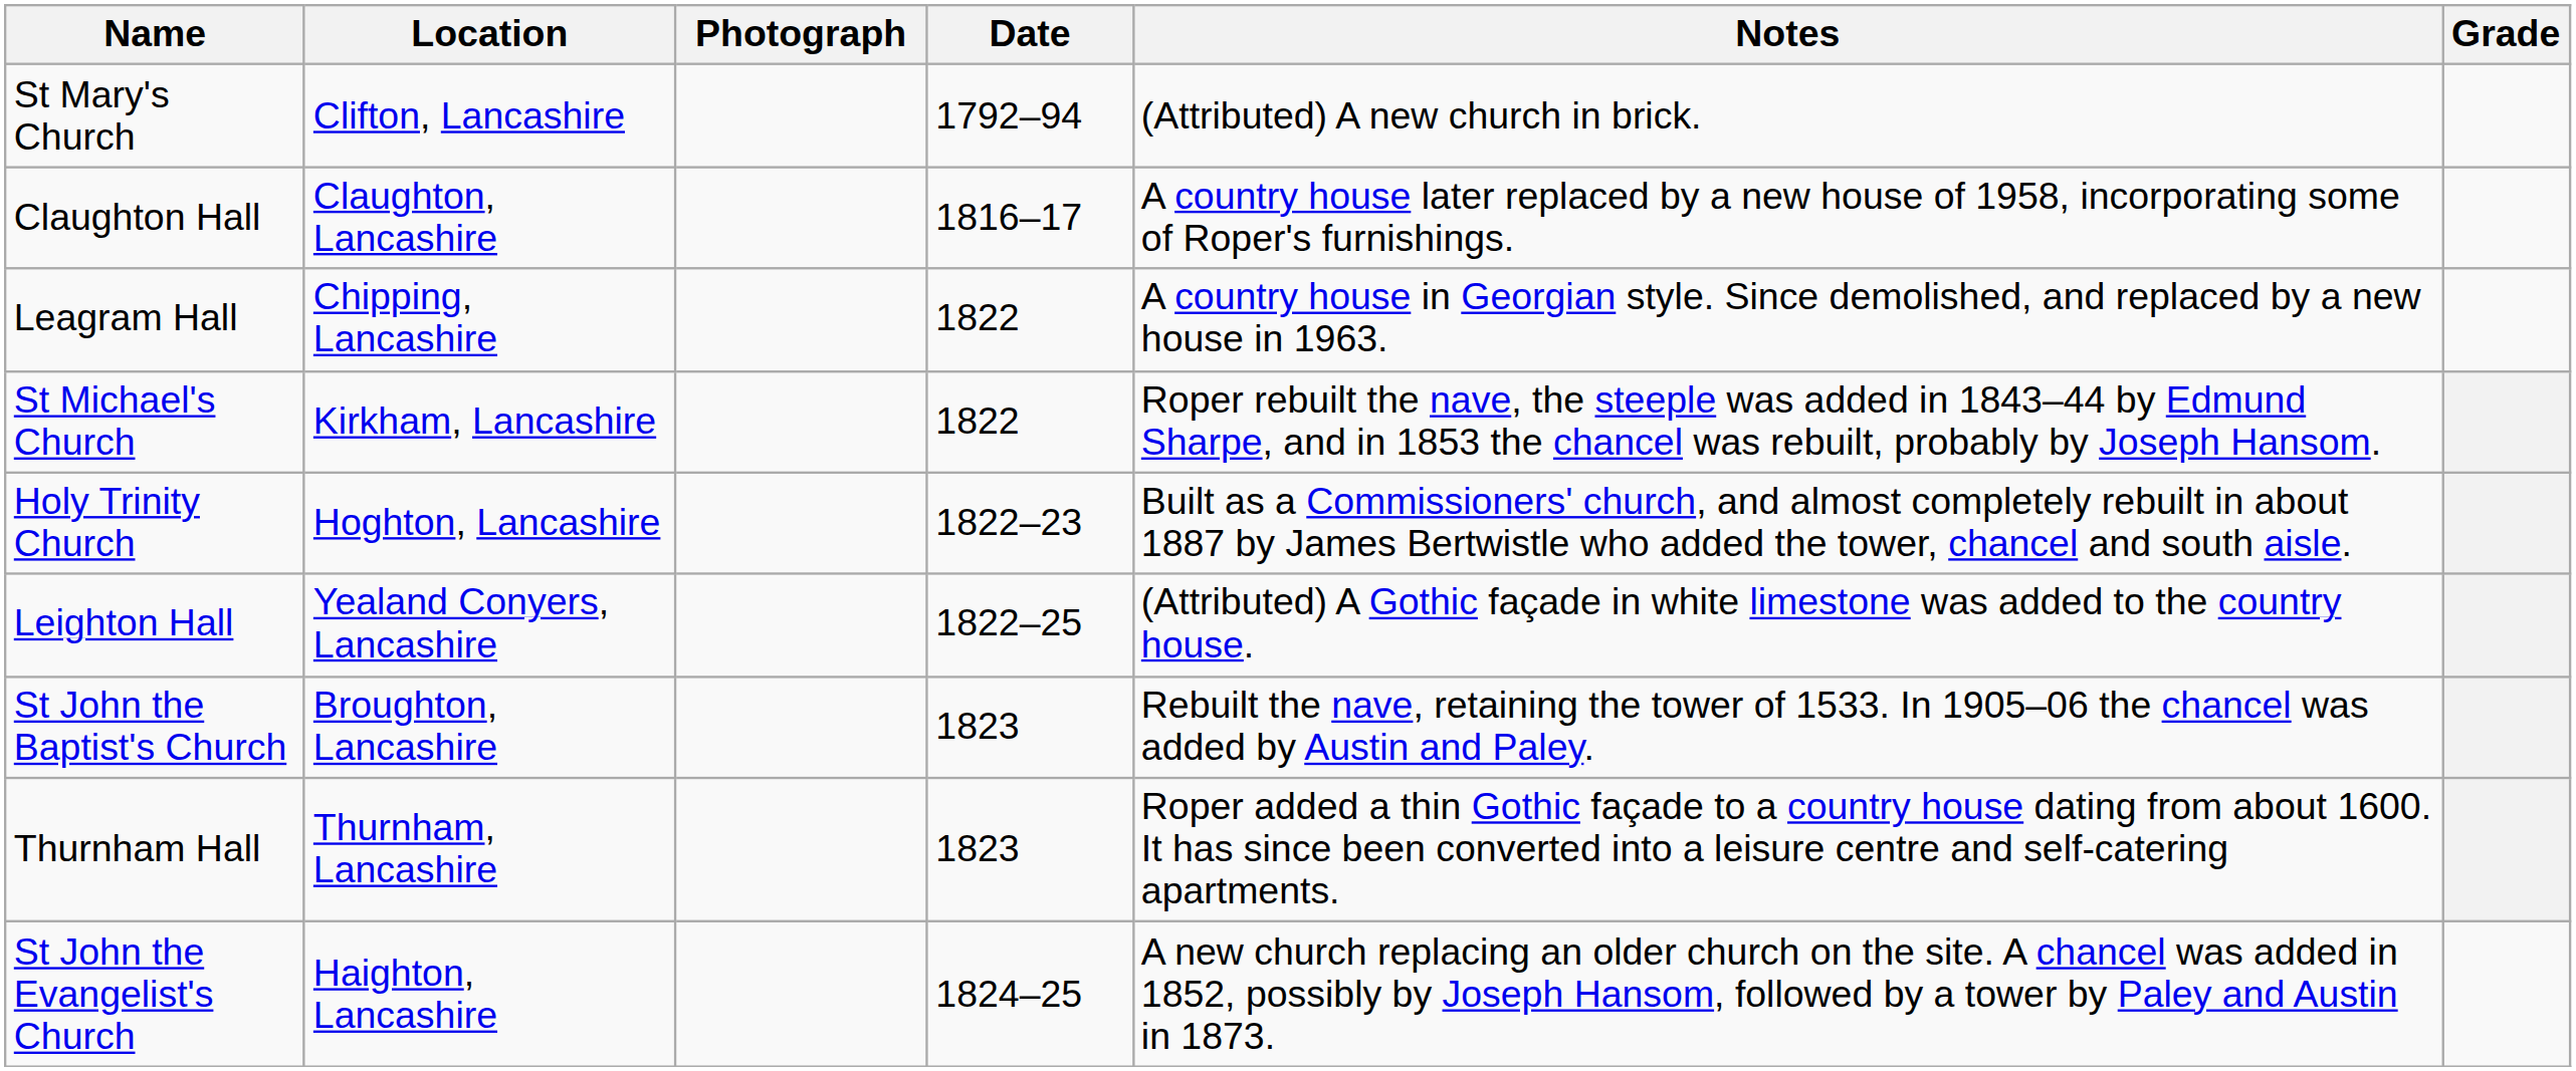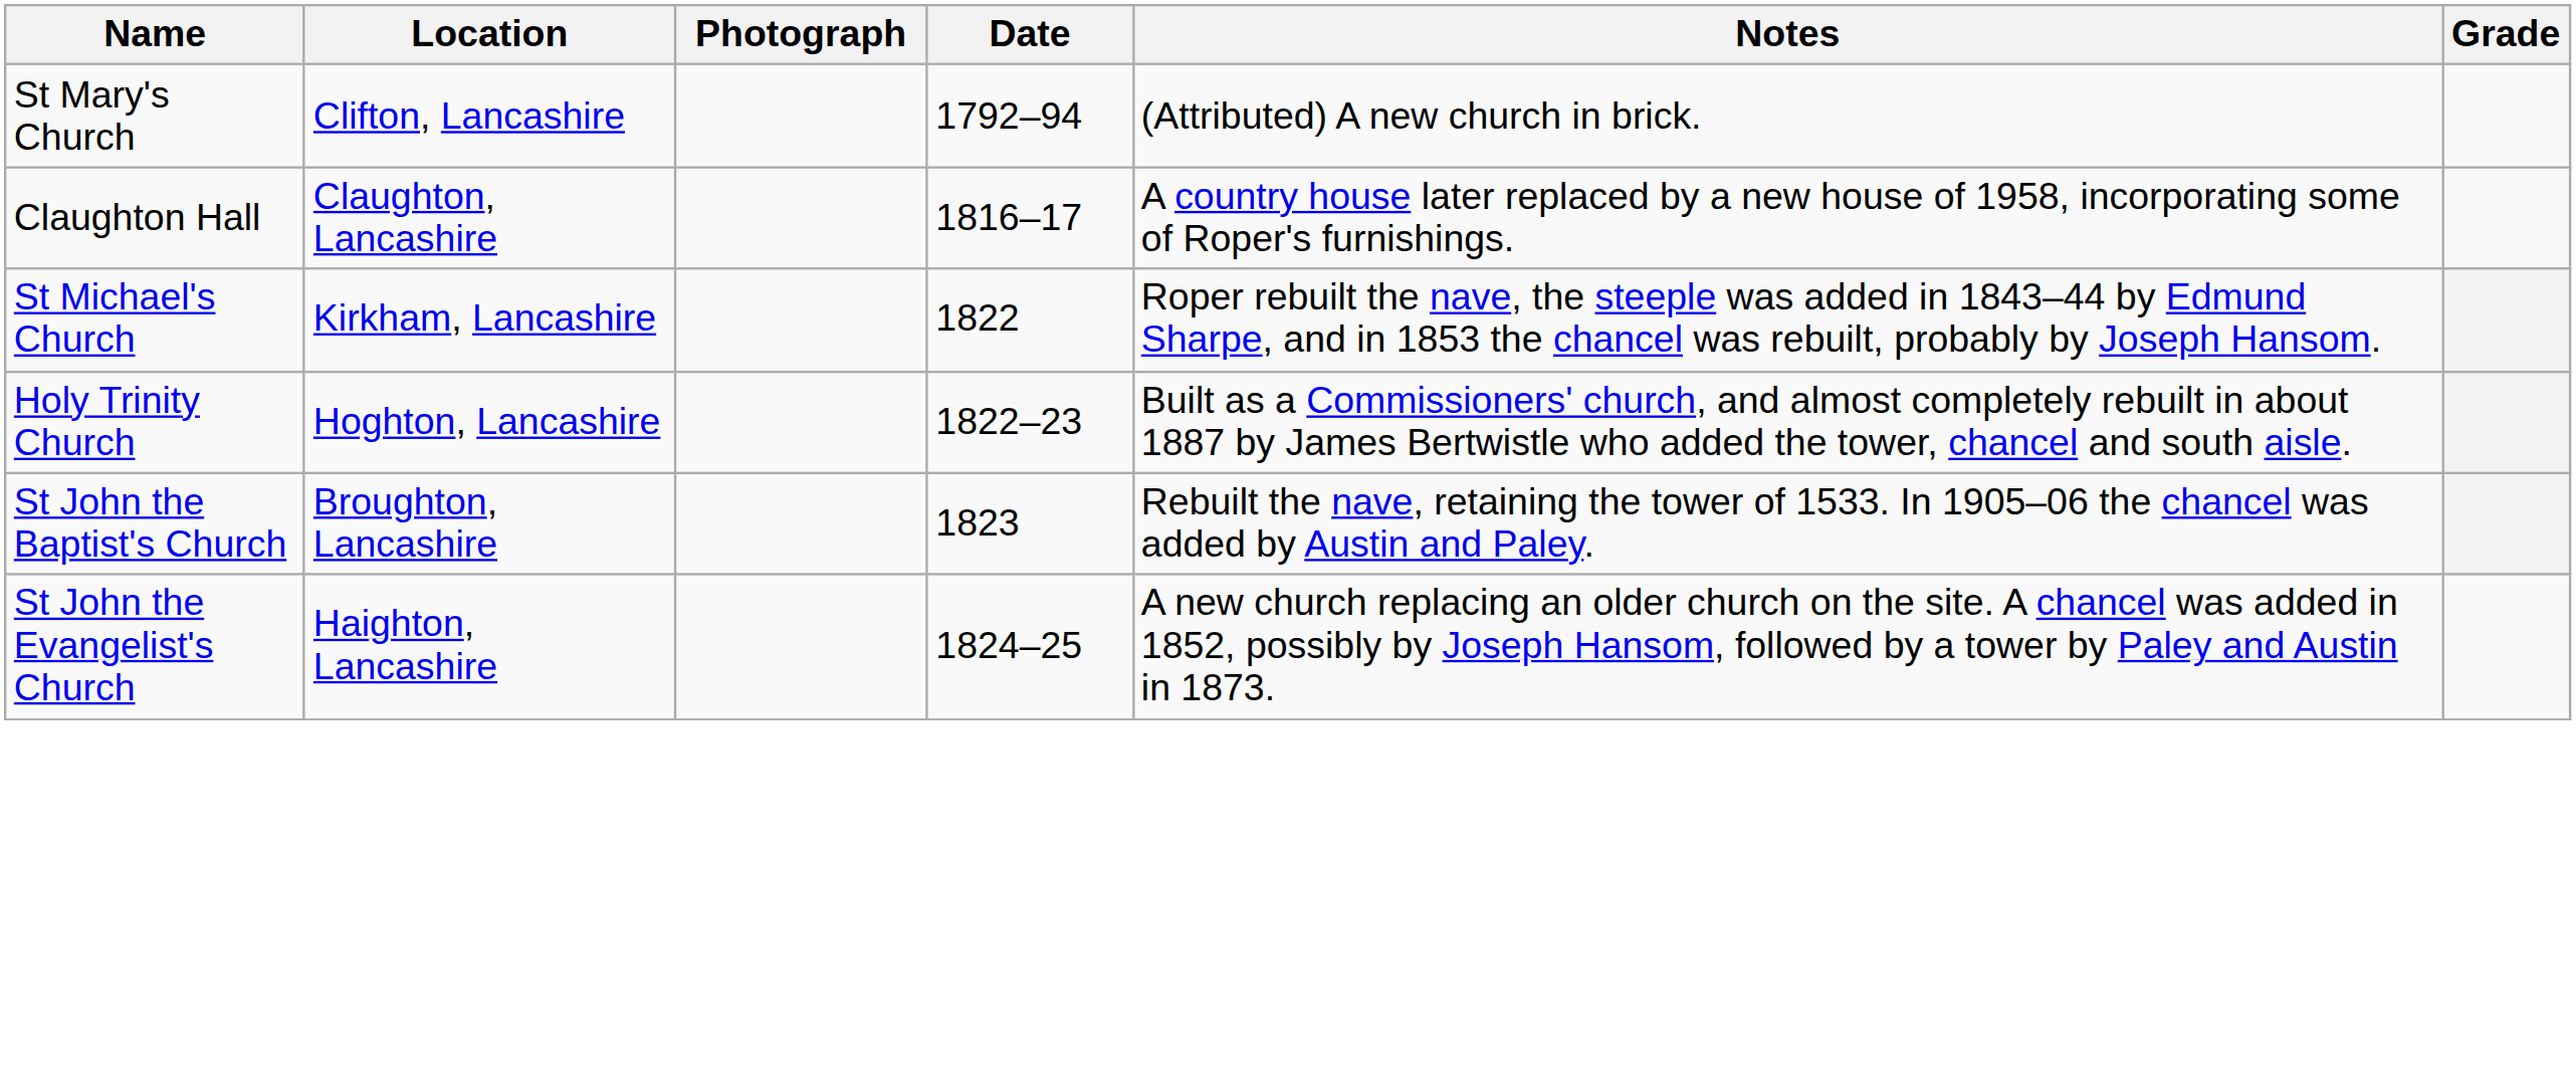 <table class="wikitable sortable">
 <tr>
 <th style="width:120px">Name</th>
 <th style="width:150px">Location</th>
 <th style="width:100px" class="unsortable">Photograph</th>
 <th style="width:80px">Date</th>
 <th style="width:550px" class="unsortable">Notes</th>
 <th style="width:24px">Grade</th>
 </tr>
 <tr>
 <td>St Mary's Church</td>
 <td><a href='#'>Clifton</a>, <a href='#'>Lancashire</a><br><small></small></td>
 <td></td>
 <td>1792–94</td>
 <td>(Attributed) A new church in brick.</td>
 <td></td>
 </tr>
 <tr>
 <td>Claughton Hall</td>
 <td><a href='#'>Claughton</a>, <a href='#'>Lancashire</a><br><small></small></td>
 <td></td>
 <td>1816–17</td>
 <td>A <a href='#'>country house</a> later replaced by a new house of 1958, incorporating some of Roper's furnishings.</td>
 <td></td>
 </tr>
 <tr>
-<td>Leagram Hall</td>
-<td><a href='#'>Chipping</a>, <a href='#'>Lancashire</a><br><small></small></td>
-<td></td>
-<td>1822</td>
-<td>A <a href='#'>country house</a> in <a href='#'>Georgian</a> style.  Since demolished, and replaced by a new house in 1963.</td>
-<td></td>
-</tr>
-<tr>
 <td><a href='#'>St Michael's Church</a></td>
 <td><a href='#'>Kirkham</a>, <a href='#'>Lancashire</a><br><small></small></td>
 <td></td>
 <td>1822</td>
 <td>Roper rebuilt the <a href='#'>nave</a>, the <a href='#'>steeple</a> was added in 1843–44 by <a href='#'>Edmund Sharpe</a>, and in 1853 the <a href='#'>chancel</a> was rebuilt, probably by <a href='#'>Joseph Hansom</a>.</td>
 <th></th>
 </tr>
 <tr>
 <td><a href='#'>Holy Trinity Church</a></td>
 <td><a href='#'>Hoghton</a>, <a href='#'>Lancashire</a><br><small></small></td>
 <td></td>
 <td>1822–23</td>
 <td>Built as a <a href='#'>Commissioners' church</a>, and almost completely rebuilt in about 1887 by James Bertwistle who added the tower, <a href='#'>chancel</a> and south <a href='#'>aisle</a>.</td>
 <th></th>
 </tr>
 <tr>
-<td><a href='#'>Leighton Hall</a></td>
-<td><a href='#'>Yealand Conyers</a>, <a href='#'>Lancashire</a><br><small></small></td>
-<td></td>
-<td>1822–25</td>
-<td>(Attributed) A <a href='#'>Gothic</a> façade in white <a href='#'>limestone</a> was added to the <a href='#'>country house</a>.</td>
-<th></th>
-</tr>
-<tr>
 <td><a href='#'>St John the Baptist's Church</a></td>
 <td><a href='#'>Broughton</a>, <a href='#'>Lancashire</a><br><small></small></td>
 <td></td>
 <td>1823</td>
 <td>Rebuilt the <a href='#'>nave</a>, retaining the tower of 1533.  In 1905–06 the <a href='#'>chancel</a> was added by <a href='#'>Austin and Paley</a>.</td>
-<th></th>
-</tr>
-<tr>
-<td>Thurnham Hall</td>
-<td><a href='#'>Thurnham</a>, <a href='#'>Lancashire</a><br><small></small></td>
-<td></td>
-<td>1823</td>
-<td>Roper added a thin <a href='#'>Gothic</a> façade to a <a href='#'>country house</a> dating from about 1600.  It has since been converted into a leisure centre and self-catering apartments.</td>
 <th></th>
 </tr>
 <tr>
 <td><a href='#'>St John the Evangelist's Church</a></td>
 <td><a href='#'>Haighton</a>, <a href='#'>Lancashire</a><br><small></small></td>
 <td></td>
 <td>1824–25</td>
 <td>A new church replacing an older church on the site.  A <a href='#'>chancel</a> was added in 1852, possibly by <a href='#'>Joseph Hansom</a>, followed by a tower by <a href='#'>Paley and Austin</a> in 1873.</td>
 <td></td>
 </tr>
 <tr>
 </tr>
 </table>
